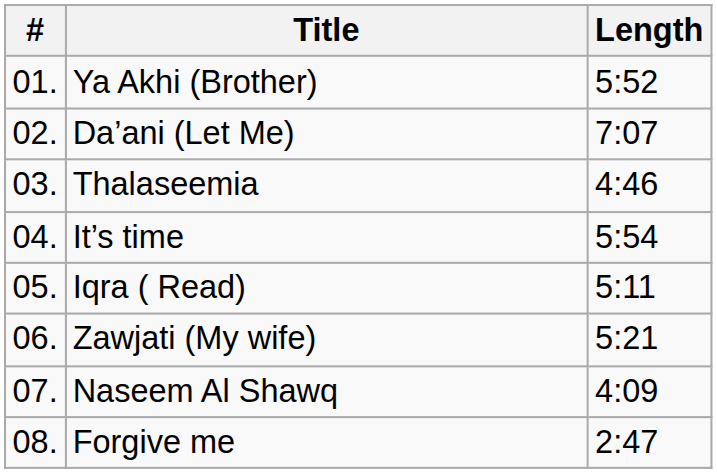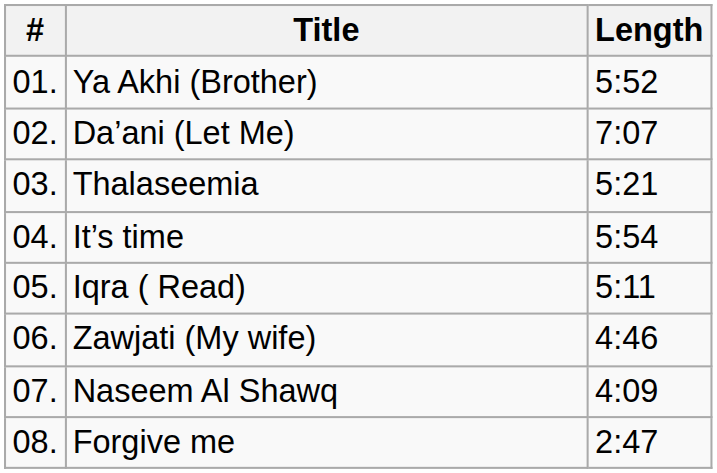 <table class="wikitable">
 <tr>
 <th>#</th>
 <th width="250">Title</th>
 <th>Length</th>
 </tr>
 <tr>
 <td>01.</td>
 <td>Ya Akhi (Brother)</td>
 <td>5:52</td>
 </tr>
 <tr>
 <td>02.</td>
 <td>Da’ani  (Let Me)</td>
 <td>7:07</td>
 </tr>
 <tr>
 <td>03.</td>
 <td>Thalaseemia</td>
-<td>4:46</td>
+<td>5:21</td>
 </tr>
 <tr>
 <td>04.</td>
 <td>It’s time</td>
 <td>5:54</td>
 </tr>
 <tr>
 <td>05.</td>
 <td>Iqra ( Read)</td>
 <td>5:11</td>
 </tr>
 <tr>
 <td>06.</td>
 <td>Zawjati (My wife)</td>
-<td>5:21</td>
+<td>4:46</td>
 </tr>
 <tr>
 <td>07.</td>
 <td>Naseem Al Shawq</td>
 <td>4:09</td>
 </tr>
 <tr>
 <td>08.</td>
 <td>Forgive me</td>
 <td>2:47</td>
 </tr>
 </table>
